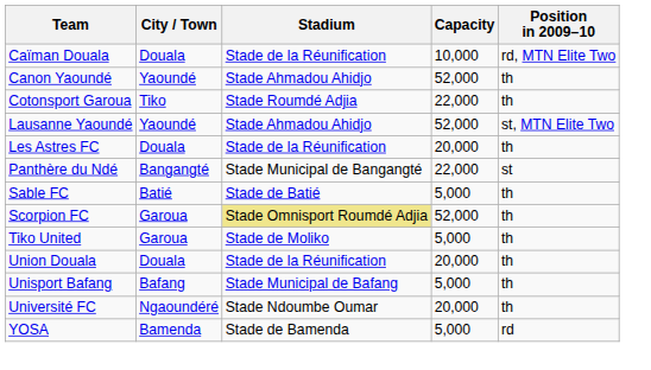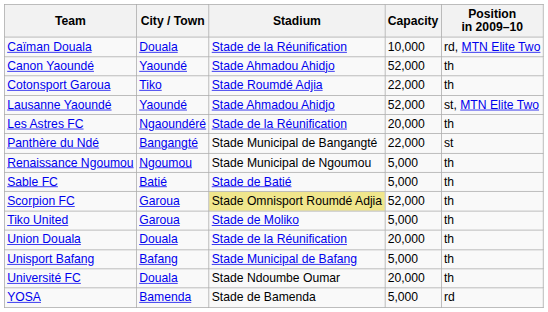 <table class="wikitable sortable">
 <tr>
 <th>Team</th>
 <th>City / Town</th>
 <th>Stadium</th>
 <th>Capacity</th>
 <th>Position<br>in 2009–10</th>
 </tr>
 <tr>
 <td><a href='#'>Caïman Douala</a></td>
 <td><a href='#'>Douala</a></td>
 <td><a href='#'>Stade de la Réunification</a></td>
 <td>10,000</td>
 <td>rd, <a href='#'>MTN Elite Two</a></td>
 </tr>
 <tr>
 <td><a href='#'>Canon Yaoundé</a></td>
 <td><a href='#'>Yaoundé</a></td>
 <td><a href='#'>Stade Ahmadou Ahidjo</a></td>
 <td>52,000</td>
 <td>th</td>
 </tr>
 <tr>
 <td><a href='#'>Cotonsport Garoua</a></td>
 <td><a href='#'>Tiko</a></td>
 <td><a href='#'>Stade Roumdé Adjia</a></td>
 <td>22,000</td>
 <td>th</td>
 </tr>
 <tr>
 <td><a href='#'>Lausanne Yaoundé</a></td>
 <td><a href='#'>Yaoundé</a></td>
 <td><a href='#'>Stade Ahmadou Ahidjo</a></td>
 <td>52,000</td>
 <td>st, <a href='#'>MTN Elite Two</a></td>
 </tr>
 <tr>
 <td><a href='#'>Les Astres FC</a></td>
-<td><a href='#'>Douala</a></td>
+<td><a href='#'>Ngaoundéré</a></td>
 <td><a href='#'>Stade de la Réunification</a></td>
 <td>20,000</td>
 <td>th</td>
 </tr>
 <tr>
 <td><a href='#'>Panthère du Ndé</a></td>
 <td><a href='#'>Bangangté</a></td>
 <td>Stade Municipal de Bangangté</td>
 <td>22,000</td>
 <td>st</td>
+</tr>
+<tr>
+<td><a href='#'>Renaissance Ngoumou</a></td>
+<td><a href='#'>Ngoumou</a></td>
+<td>Stade Municipal de Ngoumou</td>
+<td>5,000</td>
+<td>th</td>
 </tr>
 <tr>
 <td><a href='#'>Sable FC</a></td>
 <td><a href='#'>Batié</a></td>
 <td><a href='#'>Stade de Batié</a></td>
 <td>5,000</td>
 <td>th</td>
 </tr>
 <tr>
 <td><a href='#'>Scorpion FC</a></td>
 <td><a href='#'>Garoua</a></td>
 <td style="background: khaki;">Stade Omnisport Roumdé Adjia</td>
 <td>52,000</td>
 <td>th</td>
 </tr>
 <tr>
 <td><a href='#'>Tiko United</a></td>
 <td><a href='#'>Garoua</a></td>
 <td><a href='#'>Stade de Moliko</a></td>
 <td>5,000</td>
 <td>th</td>
 </tr>
 <tr>
 <td><a href='#'>Union Douala</a></td>
 <td><a href='#'>Douala</a></td>
 <td><a href='#'>Stade de la Réunification</a></td>
 <td>20,000</td>
 <td>th</td>
 </tr>
 <tr>
 <td><a href='#'>Unisport Bafang</a></td>
 <td><a href='#'>Bafang</a></td>
 <td><a href='#'>Stade Municipal de Bafang</a></td>
 <td>5,000</td>
 <td>th</td>
 </tr>
 <tr>
 <td><a href='#'>Université FC</a></td>
-<td><a href='#'>Ngaoundéré</a></td>
+<td><a href='#'>Douala</a></td>
 <td>Stade Ndoumbe Oumar</td>
 <td>20,000</td>
 <td>th</td>
 </tr>
 <tr>
 <td><a href='#'>YOSA</a></td>
 <td><a href='#'>Bamenda</a></td>
 <td>Stade de Bamenda</td>
 <td>5,000</td>
 <td>rd</td>
 </tr>
 </table>
